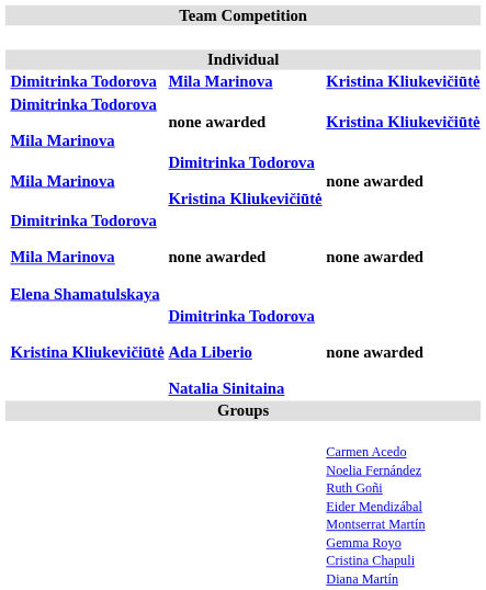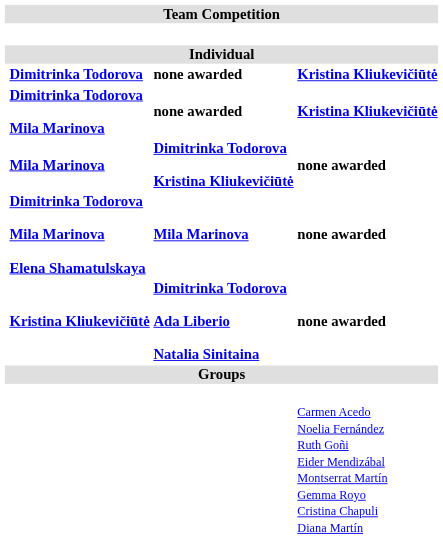 <table>
 <tr bgcolor="DFDFDF">
 <td colspan="4" align="center"><strong>Team Competition</strong></td>
 </tr>
 <tr>
 <th scope=row style="text-align:left"></th>
 <td><strong></strong><br></td>
 <td><strong></strong><br></td>
 <td><strong></strong><br></td>
 </tr>
 <tr bgcolor="DFDFDF">
 <td colspan="4" align="center"><strong>Individual</strong></td>
 </tr>
 <tr>
 <th scope=row style="text-align:left"></th>
 <td><strong><a href='#'>Dimitrinka Todorova</a></strong><br></td>
-<td><strong><a href='#'>Mila Marinova</a></strong><br></td>
+<td><strong>none awarded</strong></td>
 <td><strong><a href='#'>Kristina Kliukevičiūtė</a></strong><br></td>
 </tr>
 <tr>
 <th scope=row style="text-align:left"></th>
 <td><strong><a href='#'>Dimitrinka Todorova</a></strong><br><small></small><br><strong><a href='#'>Mila Marinova</a></strong><br><small></small></td>
 <td><strong>none awarded</strong></td>
 <td><strong><a href='#'>Kristina Kliukevičiūtė</a></strong><br></td>
 </tr>
 <tr>
 <th scope=row style="text-align:left"></th>
 <td><strong><a href='#'>Mila Marinova</a></strong><br></td>
 <td><strong><a href='#'>Dimitrinka Todorova</a></strong><br><small></small><br><strong><a href='#'>Kristina Kliukevičiūtė</a></strong><br><small></small></td>
 <td><strong>none awarded</strong></td>
 </tr>
 <tr>
 <th scope=row style="text-align:left"></th>
 <td><strong><a href='#'>Dimitrinka Todorova</a></strong><br><small></small><br><strong><a href='#'>Mila Marinova</a></strong><br><small></small><br><strong><a href='#'>Elena Shamatulskaya</a></strong><br><small></small></td>
-<td><strong>none awarded</strong></td>
+<td><strong><a href='#'>Mila Marinova</a></strong><br></td>
 <td><strong>none awarded</strong></td>
 </tr>
 <tr>
 <th scope=row style="text-align:left"></th>
 <td><strong><a href='#'>Kristina Kliukevičiūtė</a></strong><br><small></small></td>
 <td><strong><a href='#'>Dimitrinka Todorova</a></strong><br><small></small><br><strong><a href='#'>Ada Liberio</a></strong><br><small></small><br><strong><a href='#'>Natalia Sinitaina</a></strong><br><small></small></td>
 <td><strong>none awarded</strong></td>
 </tr>
 <tr bgcolor="DFDFDF">
 <td colspan="4" align="center"><strong>Groups</strong></td>
 </tr>
 <tr>
 <th scope=row style="text-align:left"></th>
 <td><strong></strong></td>
 <td><strong></strong></td>
 <td><strong></strong><br><small><a href='#'>Carmen Acedo</a><br><a href='#'>Noelia Fernández</a><br><a href='#'>Ruth Goñi</a><br><a href='#'>Eider Mendizábal</a><br><a href='#'>Montserrat Martín</a><br><a href='#'>Gemma Royo</a><br><a href='#'>Cristina Chapuli</a><br><a href='#'>Diana Martín</a></small></td>
 </tr>
 </table>
